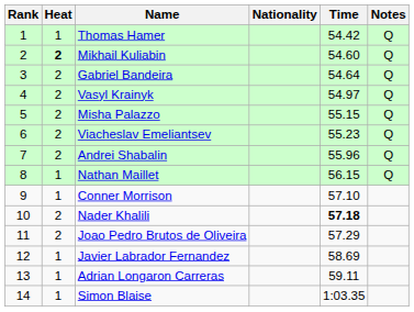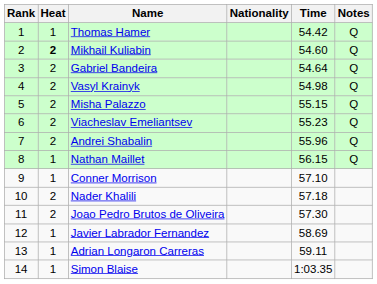 <table class="wikitable sortable" style="text-align:center">
 <tr>
 <th>Rank</th>
 <th>Heat</th>
 <th>Name</th>
 <th>Nationality</th>
 <th>Time</th>
 <th>Notes</th>
 </tr>
 <tr bgcolor=ccffcc>
 <td>1</td>
 <td>1</td>
 <td align=left><a href='#'>Thomas Hamer</a></td>
 <td align=left></td>
 <td>54.42</td>
 <td>Q</td>
 </tr>
 <tr bgcolor=ccffcc>
 <td>2</td>
 <td><strong>2</strong></td>
 <td align=left><a href='#'>Mikhail Kuliabin</a></td>
 <td align=left></td>
 <td>54.60</td>
 <td>Q</td>
 </tr>
 <tr bgcolor=ccffcc>
 <td>3</td>
 <td>2</td>
 <td align=left><a href='#'>Gabriel Bandeira</a></td>
 <td align=left></td>
 <td>54.64</td>
 <td>Q</td>
 </tr>
 <tr bgcolor=ccffcc>
 <td>4</td>
 <td>2</td>
 <td align=left><a href='#'>Vasyl Krainyk</a></td>
 <td align=left></td>
-<td>54.97</td>
+<td>54.98</td>
 <td>Q</td>
 </tr>
 <tr bgcolor=ccffcc>
 <td>5</td>
 <td>2</td>
 <td align=left><a href='#'>Misha Palazzo</a></td>
 <td align=left></td>
 <td>55.15</td>
 <td>Q</td>
 </tr>
 <tr bgcolor=ccffcc>
 <td>6</td>
 <td>2</td>
 <td align=left><a href='#'>Viacheslav Emeliantsev</a></td>
 <td align=left></td>
 <td>55.23</td>
 <td>Q</td>
 </tr>
 <tr bgcolor=ccffcc>
 <td>7</td>
 <td>2</td>
 <td align=left><a href='#'>Andrei Shabalin</a></td>
 <td align=left></td>
 <td>55.96</td>
 <td>Q</td>
 </tr>
 <tr bgcolor=ccffcc>
 <td>8</td>
 <td>1</td>
 <td align=left><a href='#'>Nathan Maillet</a></td>
 <td align=left></td>
 <td>56.15</td>
 <td>Q</td>
 </tr>
 <tr>
 <td>9</td>
 <td>1</td>
 <td align=left><a href='#'>Conner Morrison</a></td>
 <td align=left></td>
 <td>57.10</td>
 <td></td>
 </tr>
 <tr>
 <td>10</td>
 <td>2</td>
 <td align=left><a href='#'>Nader Khalili</a></td>
 <td align=left></td>
-<td><strong>57.18</strong></td>
+<td>57.18</td>
 <td></td>
 </tr>
 <tr>
 <td>11</td>
 <td>2</td>
 <td align=left><a href='#'>Joao Pedro Brutos de Oliveira</a></td>
 <td align=left></td>
-<td>57.29</td>
+<td>57.30</td>
 <td></td>
 </tr>
 <tr>
 <td>12</td>
 <td>1</td>
 <td align=left><a href='#'>Javier Labrador Fernandez</a></td>
 <td align=left></td>
 <td>58.69</td>
 <td></td>
 </tr>
 <tr>
 <td>13</td>
 <td>1</td>
 <td align=left><a href='#'>Adrian Longaron Carreras</a></td>
 <td align=left></td>
 <td>59.11</td>
 <td></td>
 </tr>
 <tr>
 <td>14</td>
 <td>1</td>
 <td align=left><a href='#'>Simon Blaise</a></td>
 <td align=left></td>
 <td>1:03.35</td>
 <td></td>
 </tr>
 </table>
